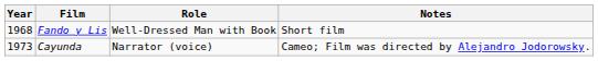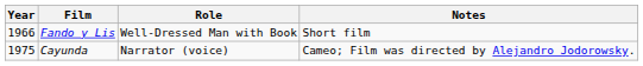 <table class="wikitable">
 <tr>
 <th>Year</th>
 <th>Film</th>
 <th>Role</th>
 <th>Notes</th>
 </tr>
 <tr>
-<td>1968</td>
+<td>1966</td>
 <td><em><a href='#'>Fando y Lis</a></em></td>
 <td>Well-Dressed Man with Book</td>
 <td>Short film</td>
 </tr>
 <tr>
-<td>1973</td>
+<td>1975</td>
 <td><em>Cayunda</em></td>
 <td>Narrator (voice)</td>
 <td>Cameo; Film was directed by <a href='#'>Alejandro Jodorowsky</a>.</td>
 </tr>
 </table>
